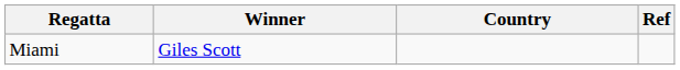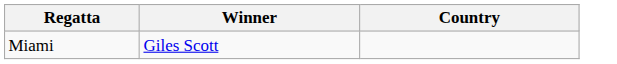 <table class="wikitable">
 <tr>
 <th width=120>Regatta</th>
 <th width=200px>Winner</th>
 <th width=200px>Country</th>
-<th>Ref</th>
 </tr>
 <tr>
 <td>Miami</td>
 <td><a href='#'>Giles Scott</a></td>
 <td></td>
-<td></td>
 </tr>
 </table>
